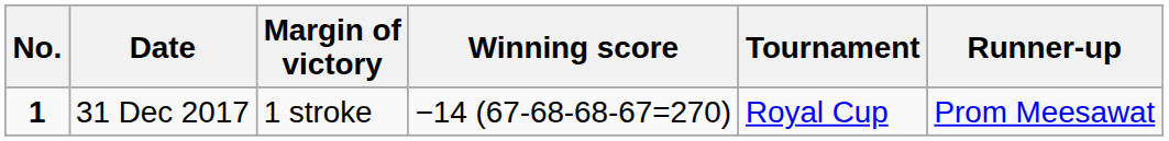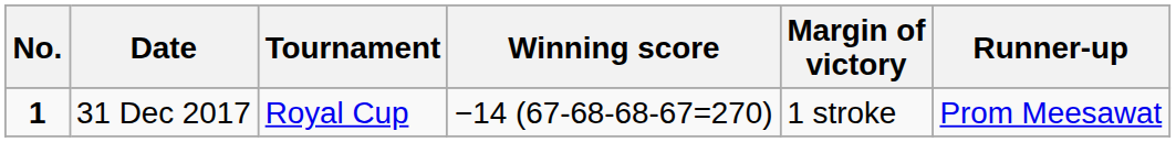 <table class="wikitable" style="font-size:95%;">
 <tr>
 <th>No.</th>
 <th>Date</th>
+<th>Tournament</th>
+<th>Winning score</th>
 <th>Margin of<br>victory</th>
-<th>Winning score</th>
-<th>Tournament</th>
 <th>Runner-up</th>
 </tr>
 <tr>
 <td align=center><strong>1</strong></td>
 <td align=right>31 Dec 2017</td>
+<td><a href='#'>Royal Cup</a></td>
+<td>−14 (67-68-68-67=270)</td>
 <td>1 stroke</td>
-<td>−14 (67-68-68-67=270)</td>
-<td><a href='#'>Royal Cup</a></td>
 <td> <a href='#'>Prom Meesawat</a></td>
 </tr>
 </table>
